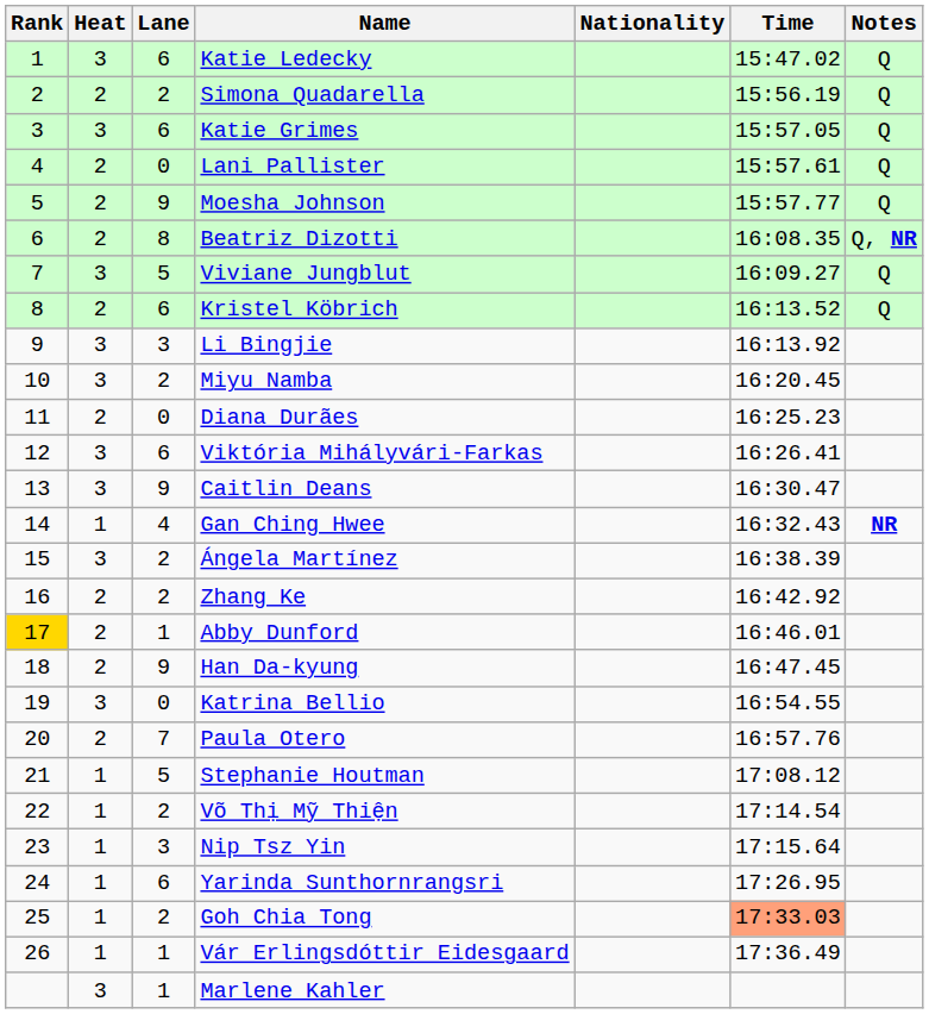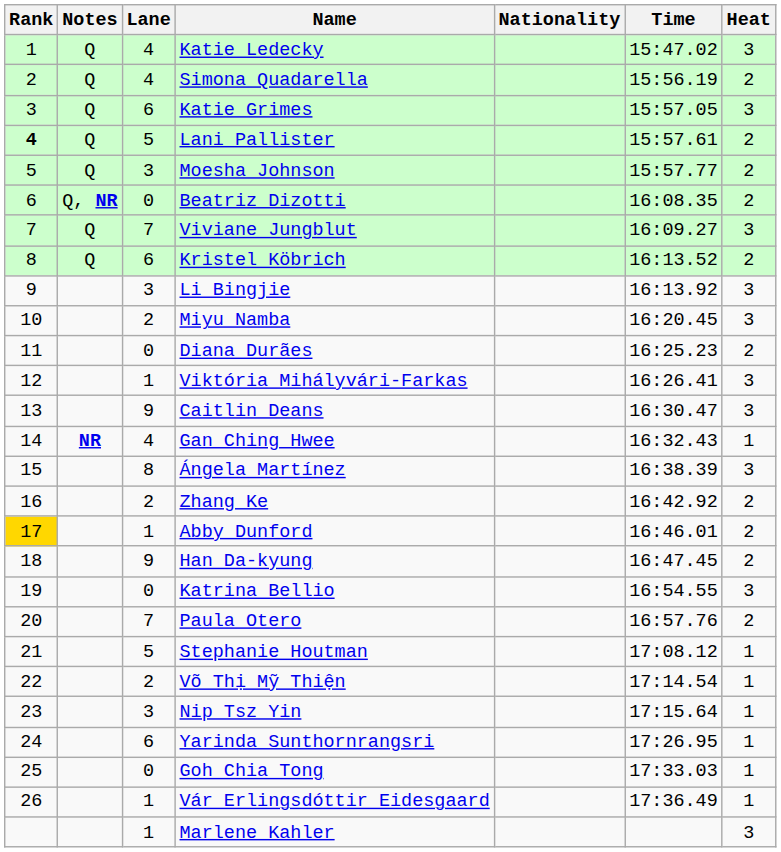 <table class="wikitable sortable" style="text-align:center">
 <tr>
 <th>Rank</th>
-<th>Heat</th>
+<th>Notes</th>
 <th>Lane</th>
 <th>Name</th>
 <th>Nationality</th>
 <th>Time</th>
-<th>Notes</th>
+<th>Heat</th>
 </tr>
 <tr bgcolor=ccffcc>
 <td>1</td>
-<td>3</td>
-<td>6</td>
+<td>Q</td>
+<td>4</td>
 <td align=left><a href='#'>Katie Ledecky</a></td>
 <td align=left></td>
 <td>15:47.02</td>
-<td>Q</td>
+<td>3</td>
 </tr>
 <tr bgcolor=ccffcc>
 <td>2</td>
-<td>2</td>
-<td>2</td>
+<td>Q</td>
+<td>4</td>
 <td align=left><a href='#'>Simona Quadarella</a></td>
 <td align=left></td>
 <td>15:56.19</td>
-<td>Q</td>
+<td>2</td>
 </tr>
 <tr bgcolor=ccffcc>
 <td>3</td>
-<td>3</td>
+<td>Q</td>
 <td>6</td>
 <td align=left><a href='#'>Katie Grimes</a></td>
 <td align=left></td>
 <td>15:57.05</td>
-<td>Q</td>
+<td>3</td>
 </tr>
 <tr bgcolor=ccffcc>
-<td>4</td>
-<td>2</td>
-<td>0</td>
+<td><strong>4</strong></td>
+<td>Q</td>
+<td>5</td>
 <td align=left><a href='#'>Lani Pallister</a></td>
 <td align=left></td>
 <td>15:57.61</td>
-<td>Q</td>
+<td>2</td>
 </tr>
 <tr bgcolor=ccffcc>
 <td>5</td>
-<td>2</td>
-<td>9</td>
+<td>Q</td>
+<td>3</td>
 <td align=left><a href='#'>Moesha Johnson</a></td>
 <td align=left></td>
 <td>15:57.77</td>
-<td>Q</td>
+<td>2</td>
 </tr>
 <tr bgcolor=ccffcc>
 <td>6</td>
-<td>2</td>
-<td>8</td>
+<td>Q, <strong><a href='#'>NR</a></strong></td>
+<td>0</td>
 <td align=left><a href='#'>Beatriz Dizotti</a></td>
 <td align=left></td>
 <td>16:08.35</td>
-<td>Q, <strong><a href='#'>NR</a></strong></td>
+<td>2</td>
 </tr>
 <tr bgcolor=ccffcc>
 <td>7</td>
-<td>3</td>
-<td>5</td>
+<td>Q</td>
+<td>7</td>
 <td align=left><a href='#'>Viviane Jungblut</a></td>
 <td align=left></td>
 <td>16:09.27</td>
-<td>Q</td>
+<td>3</td>
 </tr>
 <tr bgcolor=ccffcc>
 <td>8</td>
-<td>2</td>
+<td>Q</td>
 <td>6</td>
 <td align=left><a href='#'>Kristel Köbrich</a></td>
 <td align=left></td>
 <td>16:13.52</td>
-<td>Q</td>
+<td>2</td>
 </tr>
 <tr>
 <td>9</td>
-<td>3</td>
+<td></td>
 <td>3</td>
 <td align=left><a href='#'>Li Bingjie</a></td>
 <td align=left></td>
 <td>16:13.92</td>
-<td></td>
+<td>3</td>
 </tr>
 <tr>
 <td>10</td>
-<td>3</td>
+<td></td>
 <td>2</td>
 <td align=left><a href='#'>Miyu Namba</a></td>
 <td align=left></td>
 <td>16:20.45</td>
-<td></td>
+<td>3</td>
 </tr>
 <tr>
 <td>11</td>
-<td>2</td>
+<td></td>
 <td>0</td>
 <td align=left><a href='#'>Diana Durães</a></td>
 <td align=left></td>
 <td>16:25.23</td>
-<td></td>
+<td>2</td>
 </tr>
 <tr>
 <td>12</td>
-<td>3</td>
-<td>6</td>
+<td></td>
+<td>1</td>
 <td align=left><a href='#'>Viktória Mihályvári-Farkas</a></td>
 <td align=left></td>
 <td>16:26.41</td>
-<td></td>
+<td>3</td>
 </tr>
 <tr>
 <td>13</td>
-<td>3</td>
+<td></td>
 <td>9</td>
 <td align=left><a href='#'>Caitlin Deans</a></td>
 <td align=left></td>
 <td>16:30.47</td>
-<td></td>
+<td>3</td>
 </tr>
 <tr>
 <td>14</td>
-<td>1</td>
+<td><strong><a href='#'>NR</a></strong></td>
 <td>4</td>
 <td align=left><a href='#'>Gan Ching Hwee</a></td>
 <td align=left></td>
 <td>16:32.43</td>
-<td><strong><a href='#'>NR</a></strong></td>
+<td>1</td>
 </tr>
 <tr>
 <td>15</td>
-<td>3</td>
-<td>2</td>
+<td></td>
+<td>8</td>
 <td align=left><a href='#'>Ángela Martínez</a></td>
 <td align=left></td>
 <td>16:38.39</td>
-<td></td>
+<td>3</td>
 </tr>
 <tr>
 <td>16</td>
-<td>2</td>
+<td></td>
 <td>2</td>
 <td align=left><a href='#'>Zhang Ke</a></td>
 <td align=left></td>
 <td>16:42.92</td>
-<td></td>
+<td>2</td>
 </tr>
 <tr>
 <td style="background: gold;">17</td>
-<td>2</td>
+<td></td>
 <td>1</td>
 <td align=left><a href='#'>Abby Dunford</a></td>
 <td align=left></td>
 <td>16:46.01</td>
-<td></td>
+<td>2</td>
 </tr>
 <tr>
 <td>18</td>
-<td>2</td>
+<td></td>
 <td>9</td>
 <td align=left><a href='#'>Han Da-kyung</a></td>
 <td align=left></td>
 <td>16:47.45</td>
-<td></td>
+<td>2</td>
 </tr>
 <tr>
 <td>19</td>
-<td>3</td>
+<td></td>
 <td>0</td>
 <td align=left><a href='#'>Katrina Bellio</a></td>
 <td align=left></td>
 <td>16:54.55</td>
-<td></td>
+<td>3</td>
 </tr>
 <tr>
 <td>20</td>
-<td>2</td>
+<td></td>
 <td>7</td>
 <td align=left><a href='#'>Paula Otero</a></td>
 <td align=left></td>
 <td>16:57.76</td>
-<td></td>
+<td>2</td>
 </tr>
 <tr>
 <td>21</td>
-<td>1</td>
+<td></td>
 <td>5</td>
 <td align=left><a href='#'>Stephanie Houtman</a></td>
 <td align=left></td>
 <td>17:08.12</td>
-<td></td>
+<td>1</td>
 </tr>
 <tr>
 <td>22</td>
-<td>1</td>
+<td></td>
 <td>2</td>
 <td align=left><a href='#'>Võ Thị Mỹ Thiện</a></td>
 <td align=left></td>
 <td>17:14.54</td>
-<td></td>
+<td>1</td>
 </tr>
 <tr>
 <td>23</td>
-<td>1</td>
+<td></td>
 <td>3</td>
 <td align=left><a href='#'>Nip Tsz Yin</a></td>
 <td align=left></td>
 <td>17:15.64</td>
-<td></td>
+<td>1</td>
 </tr>
 <tr>
 <td>24</td>
-<td>1</td>
+<td></td>
 <td>6</td>
 <td align=left><a href='#'>Yarinda Sunthornrangsri</a></td>
 <td align=left></td>
 <td>17:26.95</td>
-<td></td>
+<td>1</td>
 </tr>
 <tr>
 <td>25</td>
-<td>1</td>
-<td>2</td>
+<td></td>
+<td>0</td>
 <td align=left><a href='#'>Goh Chia Tong</a></td>
 <td align=left></td>
-<td style="background: lightsalmon;">17:33.03</td>
-<td></td>
+<td>17:33.03</td>
+<td>1</td>
 </tr>
 <tr>
 <td>26</td>
-<td>1</td>
+<td></td>
 <td>1</td>
 <td align=left><a href='#'>Vár Erlingsdóttir Eidesgaard</a></td>
 <td align=left></td>
 <td>17:36.49</td>
-<td></td>
+<td>1</td>
 </tr>
 <tr>
 <td></td>
-<td>3</td>
+<td></td>
 <td>1</td>
 <td align=left><a href='#'>Marlene Kahler</a></td>
 <td align=left></td>
 <td></td>
-<td></td>
+<td>3</td>
 </tr>
 </table>
